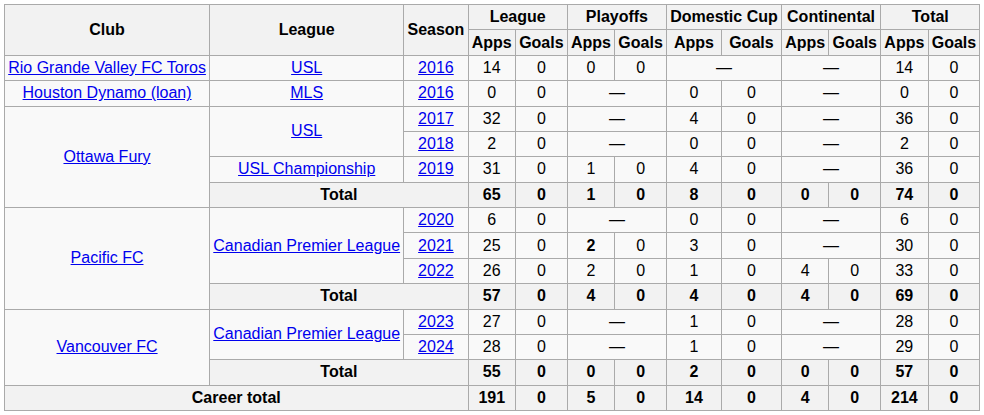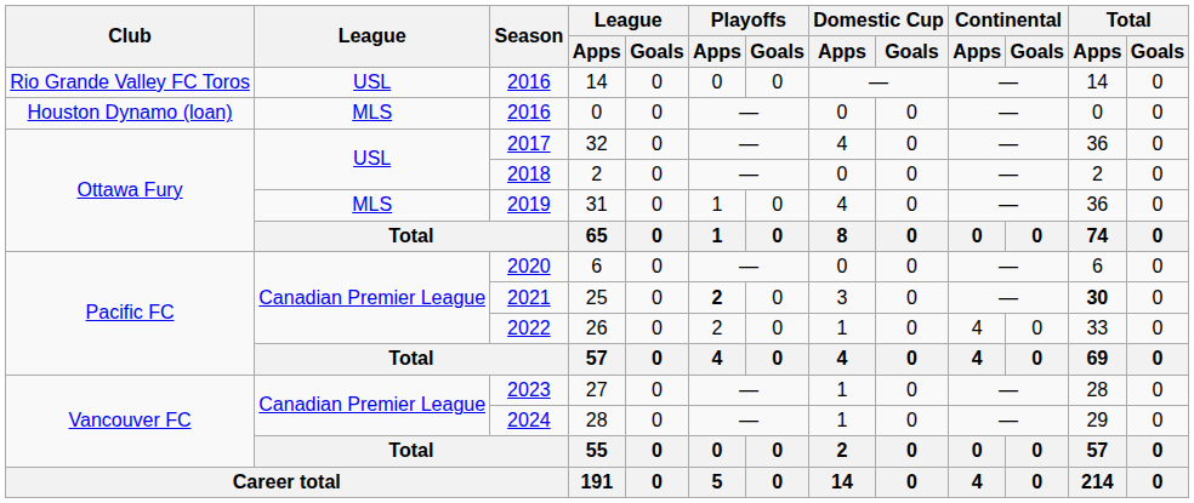 <table class="wikitable" style="text-align: center;">
 <tr>
 <th rowspan="2">Club</th>
 <th rowspan="2">League</th>
 <th rowspan="2">Season</th>
 <th colspan="2">League</th>
 <th colspan="2">Playoffs</th>
 <th colspan="2">Domestic Cup</th>
 <th colspan="2">Continental</th>
 <th colspan="2">Total</th>
 </tr>
 <tr>
 <th>Apps</th>
 <th>Goals</th>
 <th>Apps</th>
 <th>Goals</th>
 <th>Apps</th>
 <th>Goals</th>
 <th>Apps</th>
 <th>Goals</th>
 <th>Apps</th>
 <th>Goals</th>
 </tr>
 <tr>
 <td><a href='#'>Rio Grande Valley FC Toros</a></td>
 <td><a href='#'>USL</a></td>
 <td><a href='#'>2016</a></td>
 <td>14</td>
 <td>0</td>
 <td>0</td>
 <td>0</td>
 <td colspan="2">—</td>
 <td colspan="2">—</td>
 <td>14</td>
 <td>0</td>
 </tr>
 <tr>
 <td><a href='#'>Houston Dynamo (loan)</a></td>
 <td><a href='#'>MLS</a></td>
 <td><a href='#'>2016</a></td>
 <td>0</td>
 <td>0</td>
 <td colspan="2">—</td>
 <td>0</td>
 <td>0</td>
 <td colspan="2">—</td>
 <td>0</td>
 <td>0</td>
 </tr>
 <tr>
 <td rowspan="4"><a href='#'>Ottawa Fury</a></td>
 <td rowspan="2"><a href='#'>USL</a></td>
 <td><a href='#'>2017</a></td>
 <td>32</td>
 <td>0</td>
 <td colspan="2">—</td>
 <td>4</td>
 <td>0</td>
 <td colspan="2">—</td>
 <td>36</td>
 <td>0</td>
 </tr>
 <tr>
 <td><a href='#'>2018</a></td>
 <td>2</td>
 <td>0</td>
 <td colspan="2">—</td>
 <td>0</td>
 <td>0</td>
 <td colspan="2">—</td>
 <td>2</td>
 <td>0</td>
 </tr>
 <tr>
-<td rowspan="1"><a href='#'>USL Championship</a></td>
+<td><a href='#'>MLS</a></td>
 <td><a href='#'>2019</a></td>
 <td>31</td>
 <td>0</td>
 <td>1</td>
 <td>0</td>
 <td>4</td>
 <td>0</td>
 <td colspan="2">—</td>
 <td>36</td>
 <td>0</td>
 </tr>
 <tr>
 <th colspan="2">Total</th>
 <th>65</th>
 <th>0</th>
 <th>1</th>
 <th>0</th>
 <th>8</th>
 <th>0</th>
 <th>0</th>
 <th>0</th>
 <th>74</th>
 <th>0</th>
 </tr>
 <tr>
 <td rowspan="4"><a href='#'>Pacific FC</a></td>
 <td rowspan="3"><a href='#'>Canadian Premier League</a></td>
 <td><a href='#'>2020</a></td>
 <td>6</td>
 <td>0</td>
 <td colspan="2">—</td>
 <td>0</td>
 <td>0</td>
 <td colspan="2">—</td>
 <td>6</td>
 <td>0</td>
 </tr>
 <tr>
 <td><a href='#'>2021</a></td>
 <td>25</td>
 <td>0</td>
 <td><strong>2</strong></td>
 <td>0</td>
 <td>3</td>
 <td>0</td>
 <td colspan="2">—</td>
-<td>30</td>
+<td><strong>30</strong></td>
 <td>0</td>
 </tr>
 <tr>
 <td><a href='#'>2022</a></td>
 <td>26</td>
 <td>0</td>
 <td>2</td>
 <td>0</td>
 <td>1</td>
 <td>0</td>
 <td>4</td>
 <td>0</td>
 <td>33</td>
 <td>0</td>
 </tr>
 <tr>
 <th colspan="2">Total</th>
 <th>57</th>
 <th>0</th>
 <th>4</th>
 <th>0</th>
 <th>4</th>
 <th>0</th>
 <th>4</th>
 <th>0</th>
 <th>69</th>
 <th>0</th>
 </tr>
 <tr>
 <td rowspan="3"><a href='#'>Vancouver FC</a></td>
 <td rowspan="2"><a href='#'>Canadian Premier League</a></td>
 <td><a href='#'>2023</a></td>
 <td>27</td>
 <td>0</td>
 <td colspan="2">—</td>
 <td>1</td>
 <td>0</td>
 <td colspan="2">—</td>
 <td>28</td>
 <td>0</td>
 </tr>
 <tr>
 <td><a href='#'>2024</a></td>
 <td>28</td>
 <td>0</td>
 <td colspan="2">—</td>
 <td>1</td>
 <td>0</td>
 <td colspan="2">—</td>
 <td>29</td>
 <td>0</td>
 </tr>
 <tr>
 <th colspan="2">Total</th>
 <th>55</th>
 <th>0</th>
 <th>0</th>
 <th>0</th>
 <th>2</th>
 <th>0</th>
 <th>0</th>
 <th>0</th>
 <th>57</th>
 <th>0</th>
 </tr>
 <tr>
 <th colspan="3">Career total</th>
 <th>191</th>
 <th>0</th>
 <th>5</th>
 <th>0</th>
 <th>14</th>
 <th>0</th>
 <th>4</th>
 <th>0</th>
 <th>214</th>
 <th>0</th>
 </tr>
 </table>
